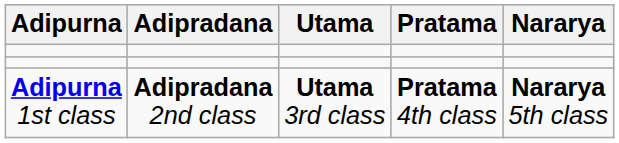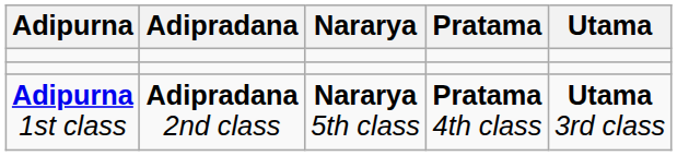 <table class="wikitable" style="text-align: center; margin: 1em auto;">
 <tr>
 <th>Adipurna<br></th>
 <th>Adipradana<br></th>
+<th>Nararya<br></th>
+<th>Pratama<br></th>
 <th>Utama<br></th>
-<th>Pratama<br></th>
-<th>Nararya<br></th>
 </tr>
 <tr>
 <td></td>
 <td></td>
 <td></td>
 <td></td>
 <td></td>
 </tr>
 <tr align="center">
 <td></td>
 <td></td>
 <td></td>
 <td></td>
 <td></td>
 </tr>
 <tr align="center">
 <td><strong><a href='#'>Adipurna</a></strong><br><em>1st class</em></td>
 <td><strong>Adipradana</strong><br><em>2nd class</em></td>
+<td><strong>Nararya</strong><br><em>5th class</em></td>
+<td><strong>Pratama</strong><br><em>4th class</em></td>
 <td><strong>Utama</strong><br><em>3rd class</em></td>
-<td><strong>Pratama</strong><br><em>4th class</em></td>
-<td><strong>Nararya</strong><br><em>5th class</em></td>
 </tr>
 </table>
